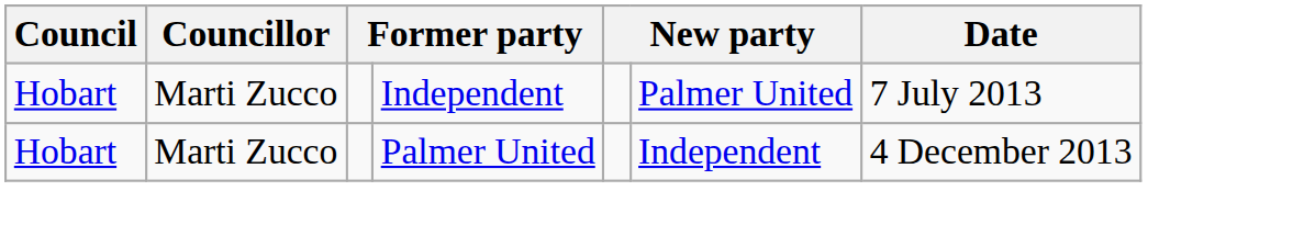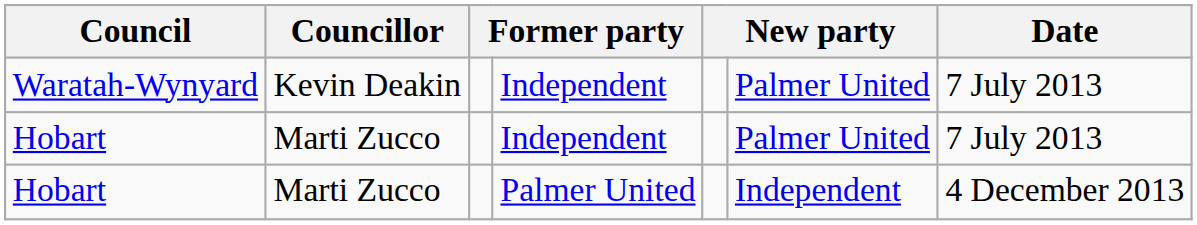 <table class="wikitable sortable">
 <tr>
 <th>Council</th>
 <th>Councillor</th>
 <th colspan="2">Former party</th>
 <th colspan="2">New party</th>
 <th>Date</th>
+</tr>
+<tr>
+<td><a href='#'>Waratah-Wynyard</a></td>
+<td>Kevin Deakin</td>
+<td> </td>
+<td><a href='#'>Independent</a></td>
+<td> </td>
+<td><a href='#'>Palmer United</a></td>
+<td>7 July 2013</td>
 </tr>
 <tr>
 <td><a href='#'>Hobart</a></td>
 <td>Marti Zucco</td>
 <td> </td>
 <td><a href='#'>Independent</a></td>
 <td> </td>
 <td><a href='#'>Palmer United</a></td>
 <td>7 July 2013</td>
 </tr>
 <tr>
 <td><a href='#'>Hobart</a></td>
 <td>Marti Zucco</td>
 <td> </td>
 <td><a href='#'>Palmer United</a></td>
 <td> </td>
 <td><a href='#'>Independent</a></td>
 <td>4 December 2013</td>
 </tr>
 </table>
